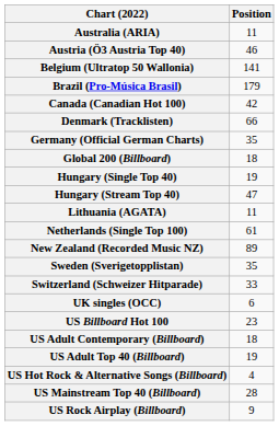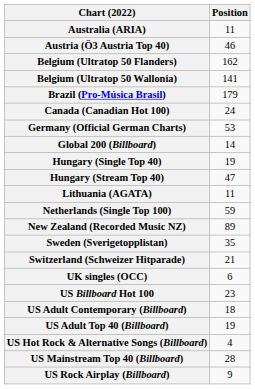 <table class="wikitable sortable plainrowheaders" style="text-align:center">
 <tr>
 <th scope="col">Chart (2022)</th>
 <th scope="col">Position</th>
 </tr>
 <tr>
 <th scope="row">Australia (ARIA)</th>
 <td>11</td>
 </tr>
 <tr>
 <th scope="row">Austria (Ö3 Austria Top 40)</th>
 <td>46</td>
 </tr>
 <tr>
+<th scope="row">Belgium (Ultratop 50 Flanders)</th>
+<td>162</td>
+</tr>
+<tr>
 <th scope="row">Belgium (Ultratop 50 Wallonia)</th>
 <td>141</td>
 </tr>
 <tr>
 <th scope="row">Brazil (<a href='#'>Pro-Música Brasil</a>)</th>
 <td>179</td>
 </tr>
 <tr>
 <th scope="row">Canada (Canadian Hot 100)</th>
-<td>42</td>
-</tr>
-<tr>
-<th scope="row">Denmark (Tracklisten)</th>
-<td>66</td>
+<td>24</td>
 </tr>
 <tr>
 <th scope="row">Germany (Official German Charts)</th>
-<td>35</td>
+<td>53</td>
 </tr>
 <tr>
 <th scope="row">Global 200 (<em>Billboard</em>)</th>
-<td>18</td>
+<td>14</td>
 </tr>
 <tr>
 <th scope="row">Hungary (Single Top 40)</th>
 <td>19</td>
 </tr>
 <tr>
 <th scope="row">Hungary (Stream Top 40)</th>
 <td>47</td>
 </tr>
 <tr>
 <th scope="row">Lithuania (AGATA)</th>
 <td>11</td>
 </tr>
 <tr>
 <th scope="row">Netherlands (Single Top 100)</th>
-<td>61</td>
+<td>59</td>
 </tr>
 <tr>
 <th scope="row">New Zealand (Recorded Music NZ)</th>
 <td>89</td>
 </tr>
 <tr>
 <th scope="row">Sweden (Sverigetopplistan)</th>
 <td>35</td>
 </tr>
 <tr>
 <th scope="row">Switzerland (Schweizer Hitparade)</th>
-<td>33</td>
+<td>21</td>
 </tr>
 <tr>
 <th scope="row">UK singles (OCC)</th>
 <td>6</td>
 </tr>
 <tr>
 <th scope="row">US <em>Billboard</em> Hot 100</th>
 <td>23</td>
 </tr>
 <tr>
 <th scope="row">US Adult Contemporary (<em>Billboard</em>)</th>
 <td>18</td>
 </tr>
 <tr>
 <th scope="row">US Adult Top 40 (<em>Billboard</em>)</th>
 <td>19</td>
 </tr>
 <tr>
 <th scope="row">US Hot Rock & Alternative Songs (<em>Billboard</em>)</th>
 <td>4</td>
 </tr>
 <tr>
 <th scope="row">US Mainstream Top 40 (<em>Billboard</em>)</th>
 <td>28</td>
 </tr>
 <tr>
 <th scope="row">US Rock Airplay (<em>Billboard</em>)</th>
 <td>9</td>
 </tr>
 </table>
